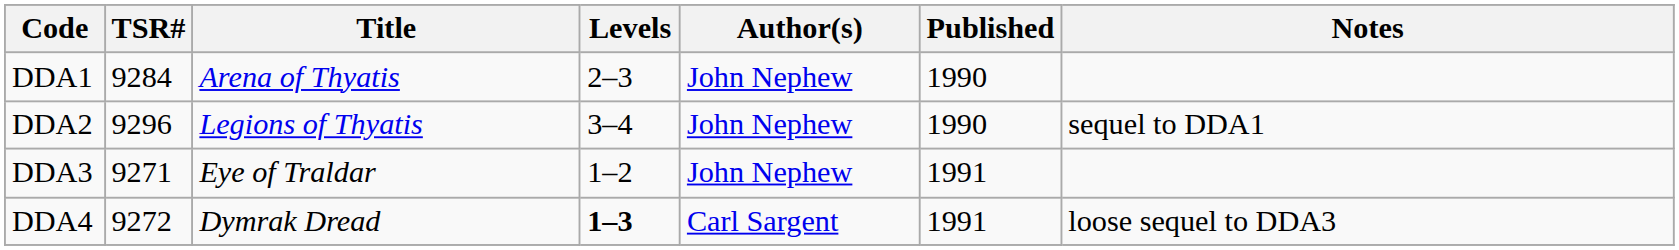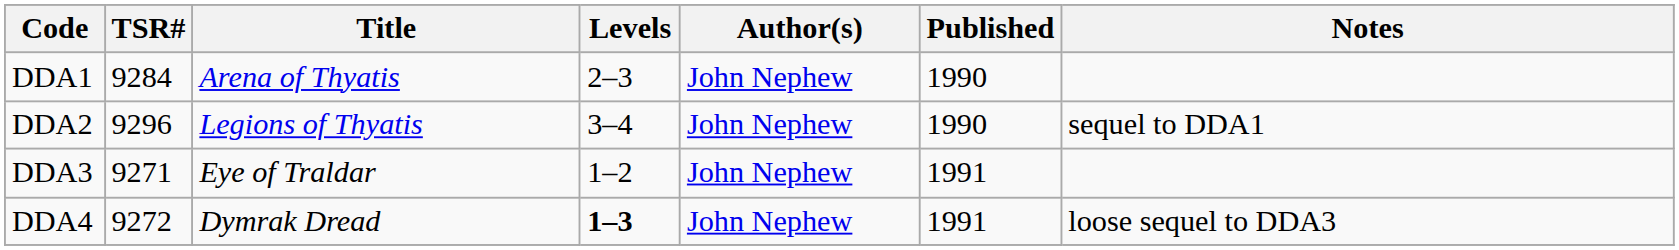 <table class="wikitable" style="width: 100%">
 <tr>
 <th scope="col" style="width: 6%;">Code</th>
 <th>TSR#</th>
 <th scope="col" style="width: 25%;">Title</th>
 <th scope="col" style="width: 6%;">Levels</th>
 <th scope="col" style="width: 15%;">Author(s)</th>
 <th scope="col" style="width: 8%;">Published</th>
 <th scope="col" style="width: 40%;">Notes</th>
 </tr>
 <tr>
 <td>DDA1</td>
 <td>9284</td>
 <td><em><a href='#'>Arena of Thyatis</a></em></td>
 <td>2–3</td>
 <td><a href='#'>John Nephew</a></td>
 <td>1990</td>
 <td> </td>
 </tr>
 <tr>
 <td>DDA2</td>
 <td>9296</td>
 <td><em><a href='#'>Legions of Thyatis</a></em></td>
 <td>3–4</td>
 <td><a href='#'>John Nephew</a></td>
 <td>1990</td>
 <td>sequel to DDA1</td>
 </tr>
 <tr>
 <td>DDA3</td>
 <td>9271</td>
 <td><em>Eye of Traldar</em></td>
 <td>1–2</td>
 <td><a href='#'>John Nephew</a></td>
 <td>1991</td>
 <td> </td>
 </tr>
 <tr>
 <td>DDA4</td>
 <td>9272</td>
 <td><em>Dymrak Dread</em></td>
 <td><strong>1–3</strong></td>
-<td><a href='#'>Carl Sargent</a></td>
+<td><a href='#'>John Nephew</a></td>
 <td>1991</td>
 <td>loose sequel to DDA3</td>
 </tr>
 </table>
